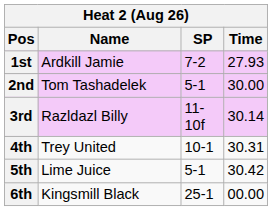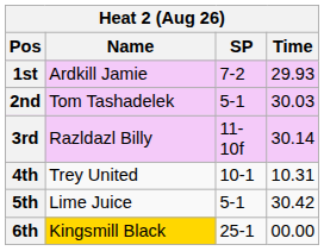 <table class="wikitable">
 <tr>
 <th colspan="6">Heat 2 (Aug 26)</th>
 </tr>
 <tr>
 <th width=20>Pos</th>
 <th width=150>Name</th>
 <th width=40>SP</th>
 <th width=40>Time</th>
 </tr>
 <tr style="background: #f4caf9;">
 <th>1st</th>
 <td>Ardkill Jamie</td>
 <td>7-2</td>
-<td>27.93</td>
+<td>29.93</td>
 </tr>
 <tr style="background: #f4caf9;">
 <th>2nd</th>
 <td>Tom Tashadelek</td>
 <td>5-1</td>
-<td>30.00</td>
+<td>30.03</td>
 </tr>
 <tr style="background: #f4caf9;">
 <th>3rd</th>
 <td>Razldazl Billy</td>
 <td>11-10f</td>
 <td>30.14</td>
 </tr>
 <tr>
 <th>4th</th>
 <td>Trey United</td>
 <td>10-1</td>
-<td>30.31</td>
+<td>10.31</td>
 </tr>
 <tr>
 <th>5th</th>
 <td>Lime Juice</td>
 <td>5-1</td>
 <td>30.42</td>
 </tr>
 <tr>
 <th>6th</th>
-<td>Kingsmill Black</td>
+<td style="background: gold;">Kingsmill Black</td>
 <td>25-1</td>
 <td>00.00</td>
 </tr>
 </table>
